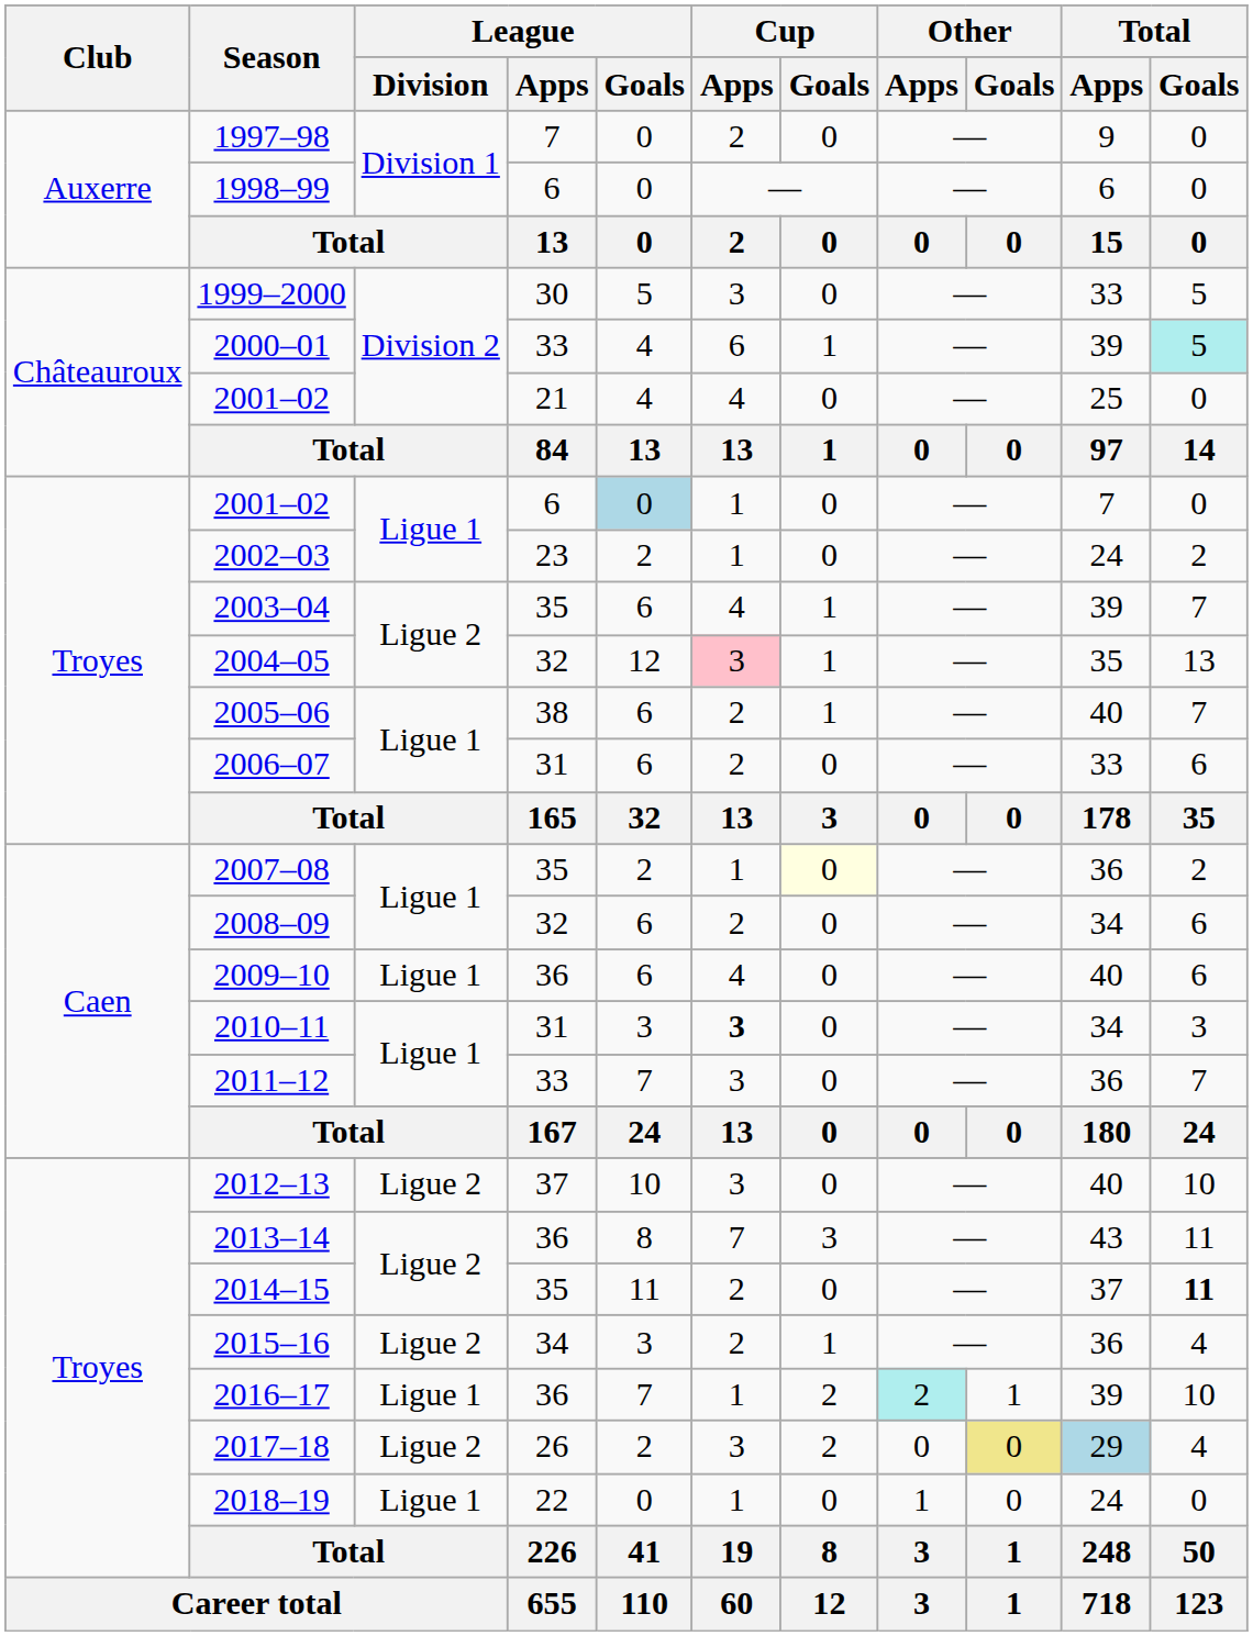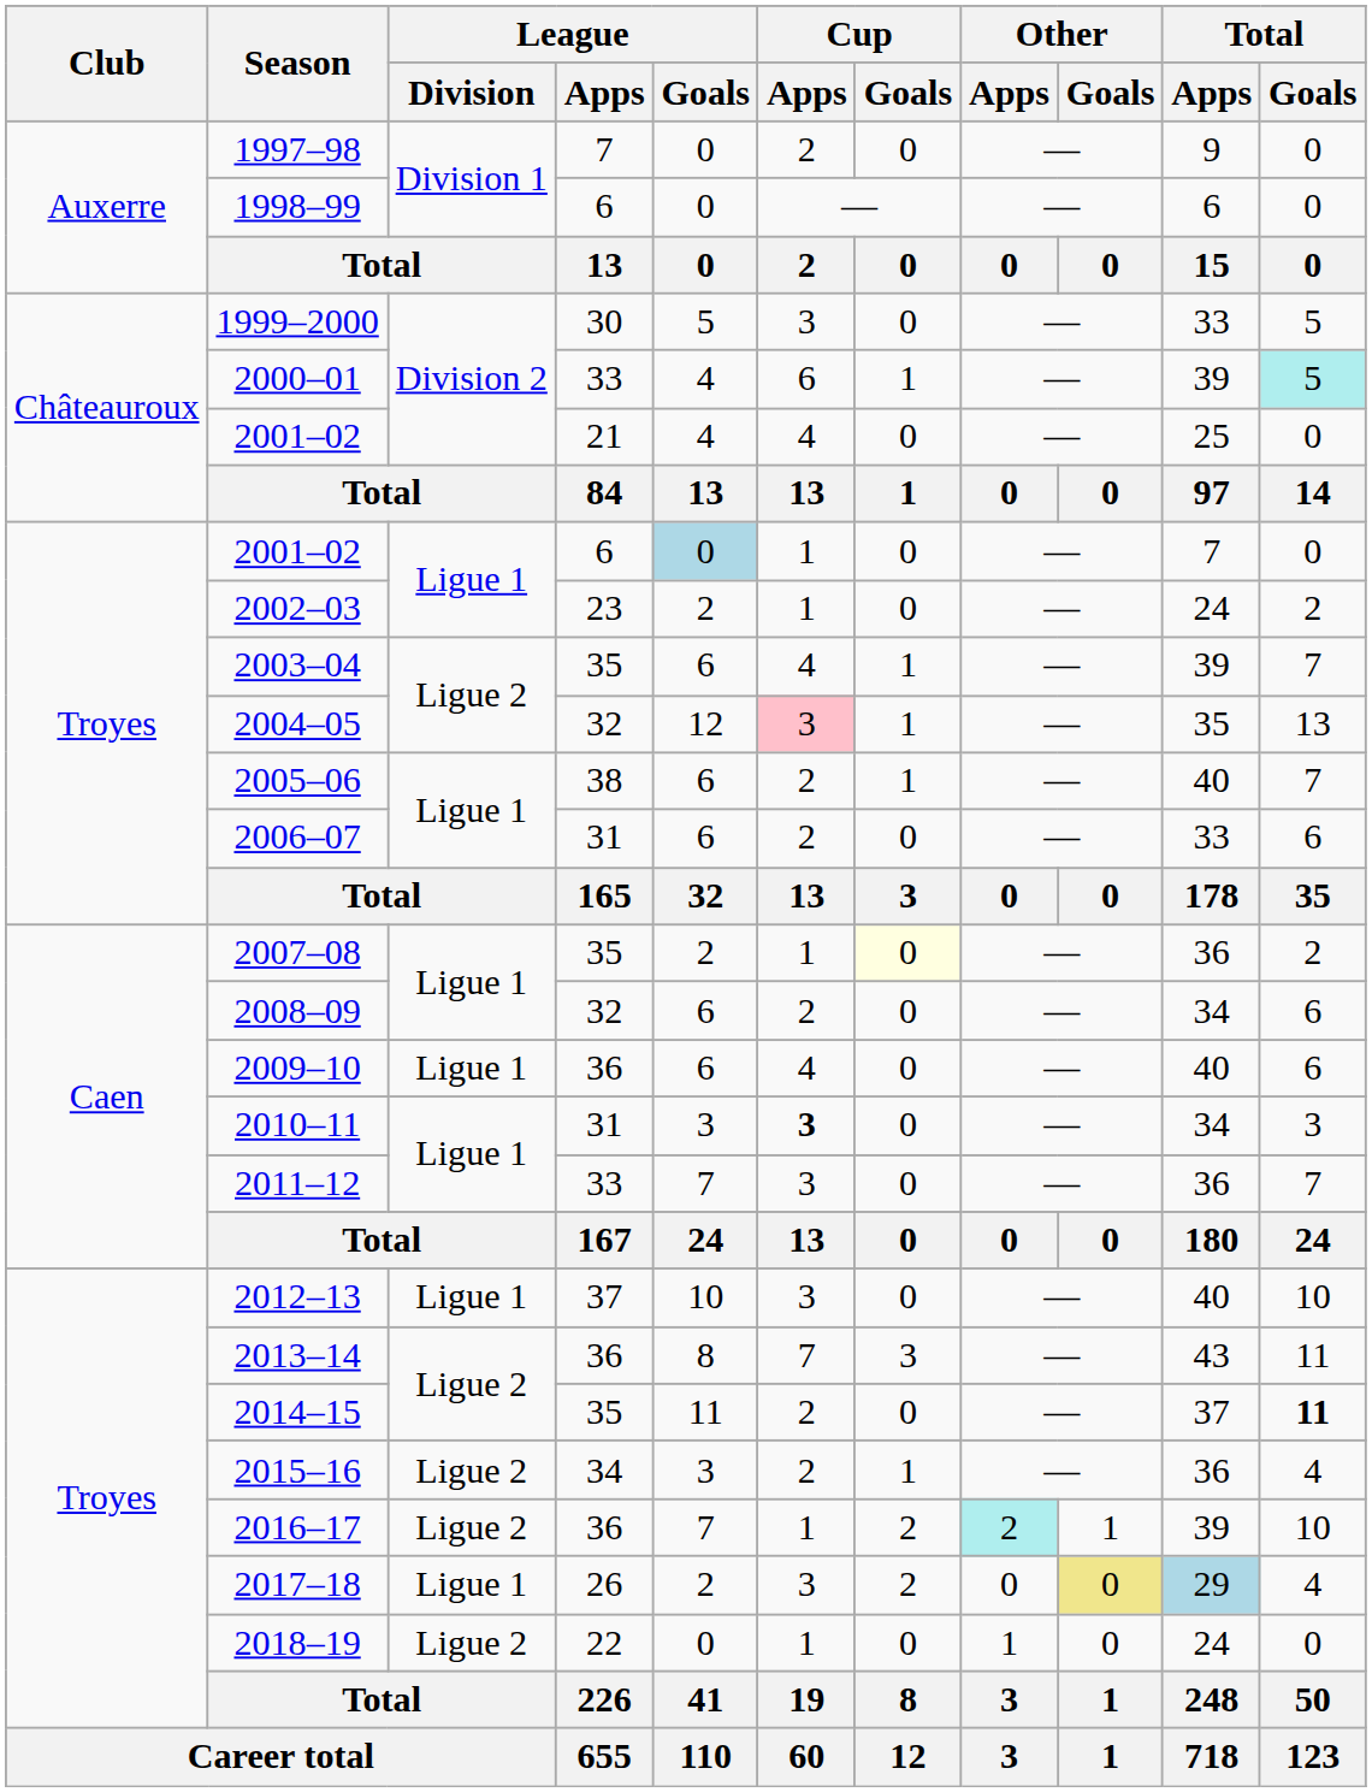 <table class="wikitable" style="text-align:center">
 <tr>
 <th rowspan="2">Club</th>
 <th rowspan="2">Season</th>
 <th colspan="3">League</th>
 <th colspan="2">Cup</th>
 <th colspan="2">Other</th>
 <th colspan="2">Total</th>
 </tr>
 <tr>
 <th>Division</th>
 <th>Apps</th>
 <th>Goals</th>
 <th>Apps</th>
 <th>Goals</th>
 <th>Apps</th>
 <th>Goals</th>
 <th>Apps</th>
 <th>Goals</th>
 </tr>
 <tr>
 <td rowspan="3"><a href='#'>Auxerre</a></td>
 <td><a href='#'>1997–98</a></td>
 <td rowspan="2"><a href='#'>Division 1</a></td>
 <td>7</td>
 <td>0</td>
 <td>2</td>
 <td>0</td>
 <td colspan="2">—</td>
 <td>9</td>
 <td>0</td>
 </tr>
 <tr>
 <td><a href='#'>1998–99</a></td>
 <td>6</td>
 <td>0</td>
 <td colspan="2">—</td>
 <td colspan="2">—</td>
 <td>6</td>
 <td>0</td>
 </tr>
 <tr>
 <th colspan="2">Total</th>
 <th>13</th>
 <th>0</th>
 <th>2</th>
 <th>0</th>
 <th>0</th>
 <th>0</th>
 <th>15</th>
 <th>0</th>
 </tr>
 <tr>
 <td rowspan="4"><a href='#'>Châteauroux</a></td>
 <td><a href='#'>1999–2000</a></td>
 <td rowspan="3"><a href='#'>Division 2</a></td>
 <td>30</td>
 <td>5</td>
 <td>3</td>
 <td>0</td>
 <td colspan="2">—</td>
 <td>33</td>
 <td>5</td>
 </tr>
 <tr>
 <td><a href='#'>2000–01</a></td>
 <td>33</td>
 <td>4</td>
 <td>6</td>
 <td>1</td>
 <td colspan="2">—</td>
 <td>39</td>
 <td style="background: paleturquoise;">5</td>
 </tr>
 <tr>
 <td><a href='#'>2001–02</a></td>
 <td>21</td>
 <td>4</td>
 <td>4</td>
 <td>0</td>
 <td colspan="2">—</td>
 <td>25</td>
 <td>0</td>
 </tr>
 <tr>
 <th colspan="2">Total</th>
 <th>84</th>
 <th>13</th>
 <th>13</th>
 <th>1</th>
 <th>0</th>
 <th>0</th>
 <th>97</th>
 <th>14</th>
 </tr>
 <tr>
 <td rowspan="7"><a href='#'>Troyes</a></td>
 <td><a href='#'>2001–02</a></td>
 <td rowspan="2"><a href='#'>Ligue 1</a></td>
 <td>6</td>
 <td style="background: lightblue;">0</td>
 <td>1</td>
 <td>0</td>
 <td colspan="2">—</td>
 <td>7</td>
 <td>0</td>
 </tr>
 <tr>
 <td><a href='#'>2002–03</a></td>
 <td>23</td>
 <td>2</td>
 <td>1</td>
 <td>0</td>
 <td colspan="2">—</td>
 <td>24</td>
 <td>2</td>
 </tr>
 <tr>
 <td><a href='#'>2003–04</a></td>
 <td rowspan="2">Ligue 2</td>
 <td>35</td>
 <td>6</td>
 <td>4</td>
 <td>1</td>
 <td colspan="2">—</td>
 <td>39</td>
 <td>7</td>
 </tr>
 <tr>
 <td><a href='#'>2004–05</a></td>
 <td>32</td>
 <td>12</td>
 <td style="background: pink;">3</td>
 <td>1</td>
 <td colspan="2">—</td>
 <td>35</td>
 <td>13</td>
 </tr>
 <tr>
 <td><a href='#'>2005–06</a></td>
 <td rowspan="2">Ligue 1</td>
 <td>38</td>
 <td>6</td>
 <td>2</td>
 <td>1</td>
 <td colspan="2">—</td>
 <td>40</td>
 <td>7</td>
 </tr>
 <tr>
 <td><a href='#'>2006–07</a></td>
 <td>31</td>
 <td>6</td>
 <td>2</td>
 <td>0</td>
 <td colspan="2">—</td>
 <td>33</td>
 <td>6</td>
 </tr>
 <tr>
 <th colspan="2">Total</th>
 <th>165</th>
 <th>32</th>
 <th>13</th>
 <th>3</th>
 <th>0</th>
 <th>0</th>
 <th>178</th>
 <th>35</th>
 </tr>
 <tr>
 <td rowspan="6"><a href='#'>Caen</a></td>
 <td><a href='#'>2007–08</a></td>
 <td rowspan="2">Ligue 1</td>
 <td>35</td>
 <td>2</td>
 <td>1</td>
 <td style="background: lightyellow;">0</td>
 <td colspan="2">—</td>
 <td>36</td>
 <td>2</td>
 </tr>
 <tr>
 <td><a href='#'>2008–09</a></td>
 <td>32</td>
 <td>6</td>
 <td>2</td>
 <td>0</td>
 <td colspan="2">—</td>
 <td>34</td>
 <td>6</td>
 </tr>
 <tr>
 <td><a href='#'>2009–10</a></td>
 <td>Ligue 1</td>
 <td>36</td>
 <td>6</td>
 <td>4</td>
 <td>0</td>
 <td colspan="2">—</td>
 <td>40</td>
 <td>6</td>
 </tr>
 <tr>
 <td><a href='#'>2010–11</a></td>
 <td rowspan="2">Ligue 1</td>
 <td>31</td>
 <td>3</td>
 <td><strong>3</strong></td>
 <td>0</td>
 <td colspan="2">—</td>
 <td>34</td>
 <td>3</td>
 </tr>
 <tr>
 <td><a href='#'>2011–12</a></td>
 <td>33</td>
 <td>7</td>
 <td>3</td>
 <td>0</td>
 <td colspan="2">—</td>
 <td>36</td>
 <td>7</td>
 </tr>
 <tr>
 <th colspan="2">Total</th>
 <th>167</th>
 <th>24</th>
 <th>13</th>
 <th>0</th>
 <th>0</th>
 <th>0</th>
 <th>180</th>
 <th>24</th>
 </tr>
 <tr>
 <td rowspan="8"><a href='#'>Troyes</a></td>
 <td><a href='#'>2012–13</a></td>
-<td>Ligue 2</td>
+<td>Ligue 1</td>
 <td>37</td>
 <td>10</td>
 <td>3</td>
 <td>0</td>
 <td colspan="2">—</td>
 <td>40</td>
 <td>10</td>
 </tr>
 <tr>
 <td><a href='#'>2013–14</a></td>
 <td rowspan="2">Ligue 2</td>
 <td>36</td>
 <td>8</td>
 <td>7</td>
 <td>3</td>
 <td colspan="2">—</td>
 <td>43</td>
 <td>11</td>
 </tr>
 <tr>
 <td><a href='#'>2014–15</a></td>
 <td>35</td>
 <td>11</td>
 <td>2</td>
 <td>0</td>
 <td colspan="2">—</td>
 <td>37</td>
 <td><strong>11</strong></td>
 </tr>
 <tr>
 <td><a href='#'>2015–16</a></td>
 <td>Ligue 2</td>
 <td>34</td>
 <td>3</td>
 <td>2</td>
 <td>1</td>
 <td colspan="2">—</td>
 <td>36</td>
 <td>4</td>
 </tr>
 <tr>
 <td><a href='#'>2016–17</a></td>
-<td>Ligue 1</td>
+<td>Ligue 2</td>
 <td>36</td>
 <td>7</td>
 <td>1</td>
 <td>2</td>
 <td style="background: paleturquoise;">2</td>
 <td>1</td>
 <td>39</td>
 <td>10</td>
 </tr>
 <tr>
 <td><a href='#'>2017–18</a></td>
-<td>Ligue 2</td>
+<td>Ligue 1</td>
 <td>26</td>
 <td>2</td>
 <td>3</td>
 <td>2</td>
 <td>0</td>
 <td style="background: khaki;">0</td>
 <td style="background: lightblue;">29</td>
 <td>4</td>
 </tr>
 <tr>
 <td><a href='#'>2018–19</a></td>
-<td>Ligue 1</td>
+<td>Ligue 2</td>
 <td>22</td>
 <td>0</td>
 <td>1</td>
 <td>0</td>
 <td>1</td>
 <td>0</td>
 <td>24</td>
 <td>0</td>
 </tr>
 <tr>
 <th colspan="2">Total</th>
 <th>226</th>
 <th>41</th>
 <th>19</th>
 <th>8</th>
 <th>3</th>
 <th>1</th>
 <th>248</th>
 <th>50</th>
 </tr>
 <tr>
 <th colspan="3">Career total</th>
 <th>655</th>
 <th>110</th>
 <th>60</th>
 <th>12</th>
 <th>3</th>
 <th>1</th>
 <th>718</th>
 <th>123</th>
 </tr>
 </table>
